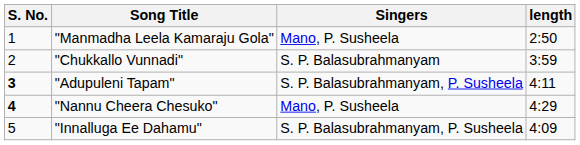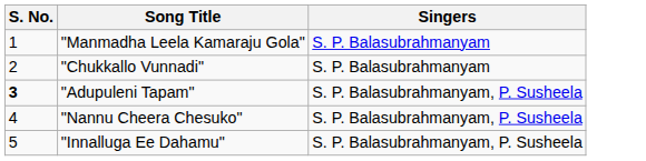 <table class="wikitable">
 <tr>
 <th>S. No.</th>
 <th>Song Title</th>
 <th>Singers</th>
-<th>length</th>
 </tr>
 <tr>
 <td>1</td>
 <td>"Manmadha Leela Kamaraju Gola"</td>
-<td><a href='#'>Mano</a>, P. Susheela</td>
-<td>2:50</td>
+<td><a href='#'>S. P. Balasubrahmanyam</a></td>
 </tr>
 <tr>
 <td>2</td>
 <td>"Chukkallo Vunnadi"</td>
 <td>S. P. Balasubrahmanyam</td>
-<td>3:59</td>
 </tr>
 <tr>
 <td><strong>3</strong></td>
 <td>"Adupuleni Tapam"</td>
 <td>S. P. Balasubrahmanyam, <a href='#'>P. Susheela</a></td>
-<td>4:11</td>
 </tr>
 <tr>
-<td><strong>4</strong></td>
+<td>4</td>
 <td>"Nannu Cheera Chesuko"</td>
-<td><a href='#'>Mano</a>, P. Susheela</td>
-<td>4:29</td>
+<td>S. P. Balasubrahmanyam, <a href='#'>P. Susheela</a></td>
 </tr>
 <tr>
 <td>5</td>
 <td>"Innalluga Ee Dahamu"</td>
 <td>S. P. Balasubrahmanyam, P. Susheela</td>
-<td>4:09</td>
 </tr>
 </table>
